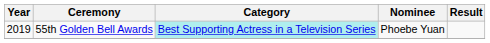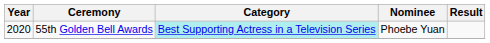 <table class="wikitable">
 <tr>
 <th>Year</th>
 <th>Ceremony</th>
 <th>Category</th>
 <th>Nominee</th>
 <th>Result</th>
 </tr>
 <tr>
-<td>2019</td>
+<td>2020</td>
 <td>55th <a href='#'>Golden Bell Awards</a></td>
 <td style="background: paleturquoise;"><a href='#'>Best Supporting Actress in a Television Series</a></td>
 <td>Phoebe Yuan</td>
 <td></td>
 </tr>
 <tr>
 </tr>
 </table>
